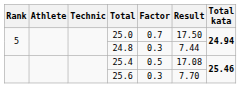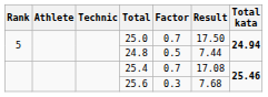 <table class="wikitable" style="text-align:center">
 <tr>
 <th>Rank</th>
 <th>Athlete</th>
 <th>Technic</th>
 <th>Total</th>
 <th>Factor</th>
 <th>Result</th>
 <th>Total<br>kata</th>
 </tr>
 <tr>
 <td rowspan=2>5</td>
 <td rowspan=2 align=left></td>
 <td rowspan=2 align=left></td>
 <td>25.0</td>
 <td>0.7</td>
 <td>17.50</td>
 <td rowspan=2><strong>24.94</strong></td>
 </tr>
 <tr>
 <td>24.8</td>
-<td>0.3</td>
+<td>0.5</td>
 <td>7.44</td>
 </tr>
 <tr>
 <td rowspan=2></td>
 <td rowspan=2 align=left></td>
 <td rowspan=2 align=left></td>
 <td>25.4</td>
-<td>0.5</td>
+<td>0.7</td>
 <td>17.08</td>
 <td rowspan=2><strong>25.46</strong></td>
 </tr>
 <tr>
 <td>25.6</td>
 <td>0.3</td>
-<td>7.70</td>
+<td>7.68</td>
 </tr>
 </table>
